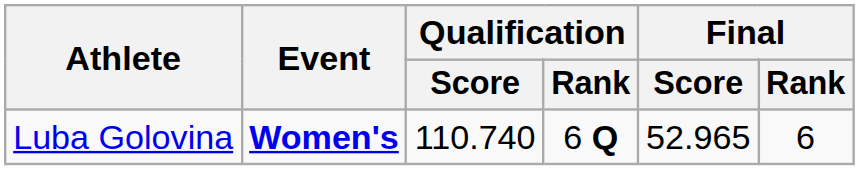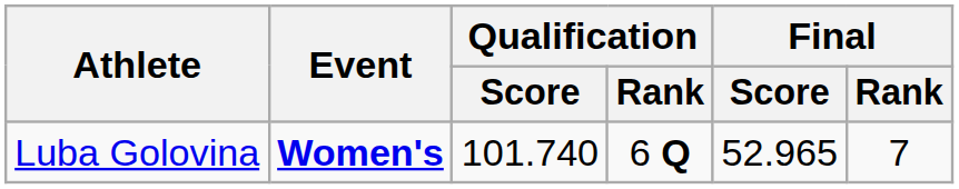 <table class="wikitable" style="font-size:90%">
 <tr>
 <th rowspan="2">Athlete</th>
 <th rowspan="2">Event</th>
 <th colspan="2">Qualification</th>
 <th colspan="2">Final</th>
 </tr>
 <tr style="font-size:95%">
 <th>Score</th>
 <th>Rank</th>
 <th>Score</th>
 <th>Rank</th>
 </tr>
 <tr align=center>
 <td align=left><a href='#'>Luba Golovina</a></td>
 <td align=left><strong><a href='#'>Women's</a></strong></td>
-<td>110.740</td>
+<td>101.740</td>
 <td>6 <strong>Q</strong></td>
 <td>52.965</td>
-<td>6</td>
+<td>7</td>
 </tr>
 </table>
